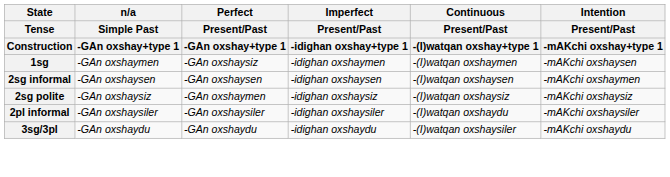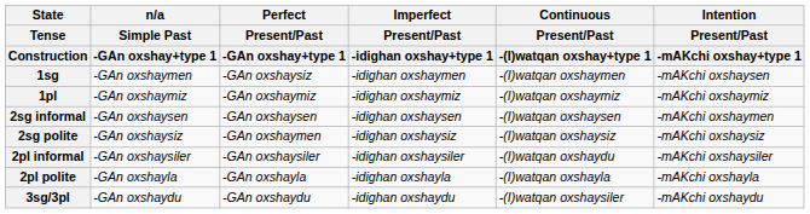 <table class="wikitable">
 <tr>
 <th>State</th>
 <th>n/a</th>
 <th>Perfect</th>
 <th>Imperfect</th>
 <th>Continuous</th>
 <th>Intention</th>
 </tr>
 <tr>
 <th>Tense</th>
 <th>Simple Past</th>
 <th>Present/Past</th>
 <th>Present/Past</th>
 <th>Present/Past</th>
 <th>Present/Past</th>
 </tr>
 <tr>
 <th>Construction</th>
 <th>-GAn oxshay+type 1</th>
 <th>-GAn oxshay+type 1</th>
 <th>-idighan oxshay+type 1</th>
 <th>-(I)watqan oxshay+type 1</th>
 <th>-mAKchi oxshay+type 1</th>
 </tr>
 <tr>
 <th>1sg</th>
 <td><em>-GAn oxshaymen</em></td>
 <td><em>-GAn oxshaysiz</em></td>
 <td><em>-idighan oxshaymen</em></td>
 <td><em>-(I)watqan oxshaymen</em></td>
 <td><em>-mAKchi oxshaysen</em></td>
 </tr>
 <tr>
+<th>1pl</th>
+<td><em>-GAn oxshaymiz</em></td>
+<td><em>-GAn oxshaymiz</em></td>
+<td><em>-idighan oxshaymiz</em></td>
+<td><em>-(I)watqan oxshaymiz</em></td>
+<td><em>-mAKchi oxshaymiz</em></td>
+</tr>
+<tr>
 <th>2sg informal</th>
 <td><em>-GAn oxshaysen</em></td>
 <td><em>-GAn oxshaysen</em></td>
 <td><em>-idighan oxshaysen</em></td>
 <td><em>-(I)watqan oxshaysen</em></td>
 <td><em>-mAKchi oxshaymen</em></td>
 </tr>
 <tr>
 <th>2sg polite</th>
 <td><em>-GAn oxshaysiz</em></td>
 <td><em>-GAn oxshaymen</em></td>
 <td><em>-idighan oxshaysiz</em></td>
 <td><em>-(I)watqan oxshaysiz</em></td>
 <td><em>-mAKchi oxshaysiz</em></td>
 </tr>
 <tr>
 <th>2pl informal</th>
 <td><em>-GAn oxshaysiler</em></td>
 <td><em>-GAn oxshaysiler</em></td>
 <td><em>-idighan oxshaysiler</em></td>
 <td><em>-(I)watqan oxshaydu</em></td>
 <td><em>-mAKchi oxshaysiler</em></td>
 </tr>
 <tr>
+<th>2pl polite</th>
+<td><em>-GAn oxshayla</em></td>
+<td><em>-GAn oxshayla</em></td>
+<td><em>-idighan oxshayla</em></td>
+<td><em>-(I)watqan oxshayla</em></td>
+<td><em>-mAKchi oxshayla</em></td>
+</tr>
+<tr>
 <th>3sg/3pl</th>
 <td><em>-GAn oxshaydu</em></td>
 <td><em>-GAn oxshaydu</em></td>
 <td><em>-idighan oxshaydu</em></td>
 <td><em>-(I)watqan oxshaysiler</em></td>
 <td><em>-mAKchi oxshaydu</em></td>
 </tr>
 </table>
